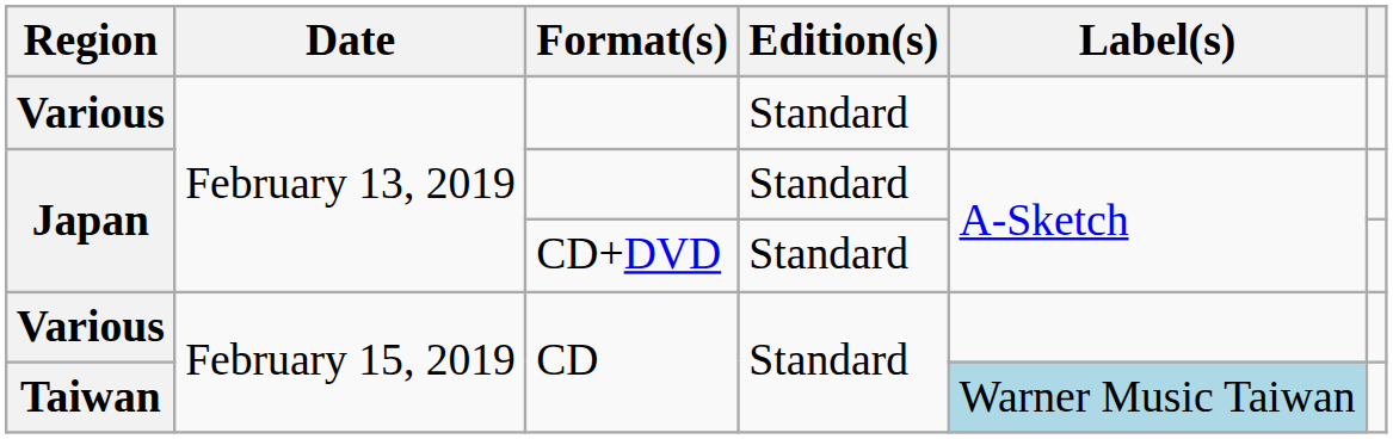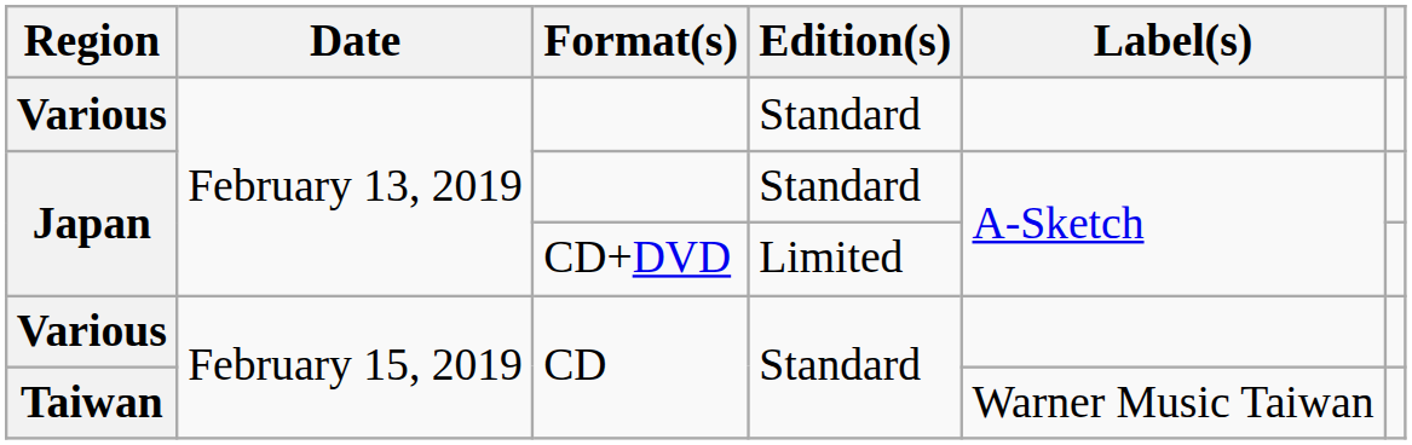 <table class="wikitable plainrowheaders">
 <tr>
 <th scope="col">Region</th>
 <th scope="col">Date</th>
 <th scope="col">Format(s)</th>
 <th scope="col">Edition(s)</th>
 <th scope="col">Label(s)</th>
 <th scope="col"></th>
 </tr>
 <tr>
 <th scope="row">Various</th>
 <td rowspan="3">February 13, 2019</td>
 <td></td>
 <td>Standard</td>
 <td></td>
 <td align="center"></td>
 </tr>
 <tr>
 <th scope="row" rowspan="2">Japan</th>
 <td></td>
 <td>Standard</td>
 <td rowspan="2"><a href='#'>A-Sketch</a></td>
 <td align="center"></td>
 </tr>
 <tr>
 <td>CD+<a href='#'>DVD</a></td>
-<td>Standard</td>
+<td>Limited</td>
 <td align="center"></td>
 </tr>
 <tr>
 <th scope="row">Various</th>
 <td rowspan="2">February 15, 2019</td>
 <td rowspan="2">CD</td>
 <td rowspan="2">Standard</td>
 <td></td>
 <td align="center"></td>
 </tr>
 <tr>
 <th scope="row">Taiwan</th>
-<td style="background: lightblue;">Warner Music Taiwan</td>
+<td>Warner Music Taiwan</td>
 <td align="center"></td>
 </tr>
 </table>
